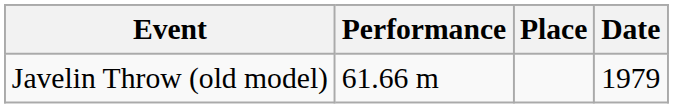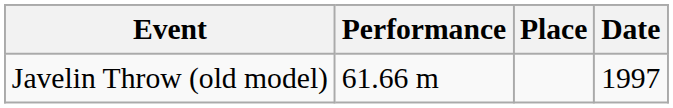 <table class="wikitable" style="border-collapse: collapse; font-size: 95%;">
 <tr>
 <th scope="col">Event</th>
 <th scope="col">Performance</th>
 <th scope="col">Place</th>
 <th scope="col">Date</th>
 </tr>
 <tr>
 <td>Javelin Throw (old model)</td>
 <td>61.66 m</td>
 <td></td>
-<td>1979</td>
+<td>1997</td>
 </tr>
 </table>
